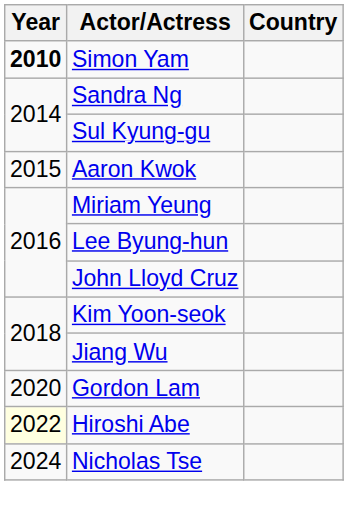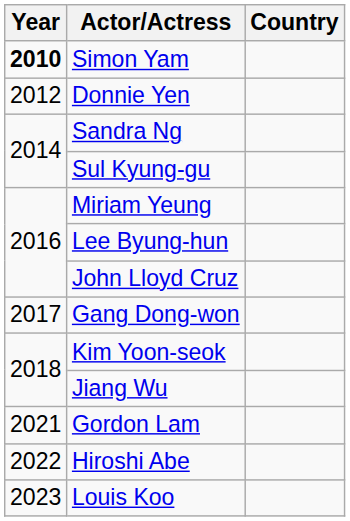 <table class="wikitable">
 <tr>
 <th>Year</th>
 <th>Actor/Actress</th>
 <th>Country</th>
 </tr>
 <tr>
 <td><strong>2010</strong></td>
 <td><a href='#'>Simon Yam</a></td>
 <td></td>
 </tr>
 <tr>
+<td>2012</td>
+<td><a href='#'>Donnie Yen</a></td>
+<td></td>
+</tr>
+<tr>
 <td rowspan=2>2014</td>
 <td><a href='#'>Sandra Ng</a></td>
 <td></td>
 </tr>
 <tr>
 <td><a href='#'>Sul Kyung-gu</a></td>
-<td></td>
-</tr>
-<tr>
-<td>2015</td>
-<td><a href='#'>Aaron Kwok</a></td>
 <td></td>
 </tr>
 <tr>
 <td rowspan=3>2016</td>
 <td><a href='#'>Miriam Yeung</a></td>
 <td></td>
 </tr>
 <tr>
 <td><a href='#'>Lee Byung-hun</a></td>
 <td></td>
 </tr>
 <tr>
 <td><a href='#'>John Lloyd Cruz</a></td>
 <td></td>
 </tr>
 <tr>
+<td>2017</td>
+<td><a href='#'>Gang Dong-won</a></td>
+<td></td>
+</tr>
+<tr>
 <td rowspan=2>2018</td>
 <td><a href='#'>Kim Yoon-seok</a></td>
 <td></td>
 </tr>
 <tr>
 <td><a href='#'>Jiang Wu</a></td>
 <td></td>
 </tr>
 <tr>
-<td>2020</td>
+<td>2021</td>
 <td><a href='#'>Gordon Lam</a></td>
 <td></td>
 </tr>
 <tr>
-<td style="background: lightyellow;">2022</td>
+<td>2022</td>
 <td><a href='#'>Hiroshi Abe</a></td>
 <td></td>
 </tr>
 <tr>
-<td>2024</td>
-<td><a href='#'>Nicholas Tse</a></td>
+<td>2023</td>
+<td><a href='#'>Louis Koo</a></td>
 <td></td>
 </tr>
 </table>
